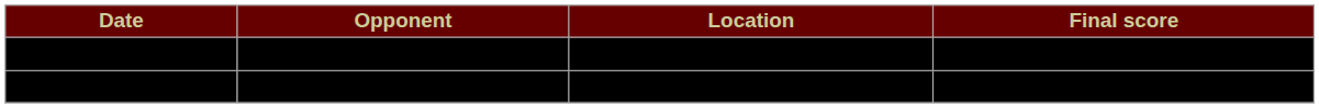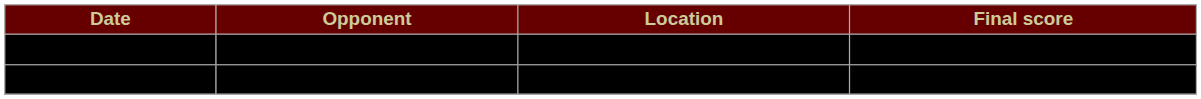 <table class="wikitable" width="80%">
 <tr align="center"  style=" background:#660000; color:#CCCC99;">
 <td><strong>Date</strong></td>
 <td><strong>Opponent</strong></td>
 <td><strong>Location</strong></td>
 <td><strong>Final score</strong></td>
 </tr>
 <tr align="center" bgcolor=" ">
+<td>February 4</td>
+<td>Boston University</td>
+<td>Chestnut Hill, Mass</td>
+<td>4–1, Boston College</td>
+</tr>
+<tr align="center" bgcolor=" ">
 <td>February 11</td>
 <td>Northeastern</td>
 <td>Chestnut Hill, Mass</td>
 <td>3–0, Boston College</td>
 </tr>
 <tr align="center" bgcolor=" ">
-<td>February 4</td>
-<td>Boston University</td>
-<td>Chestnut Hill, Mass</td>
-<td>4–1, Boston College</td>
-</tr>
-<tr align="center" bgcolor=" ">
 </tr>
 </table>
